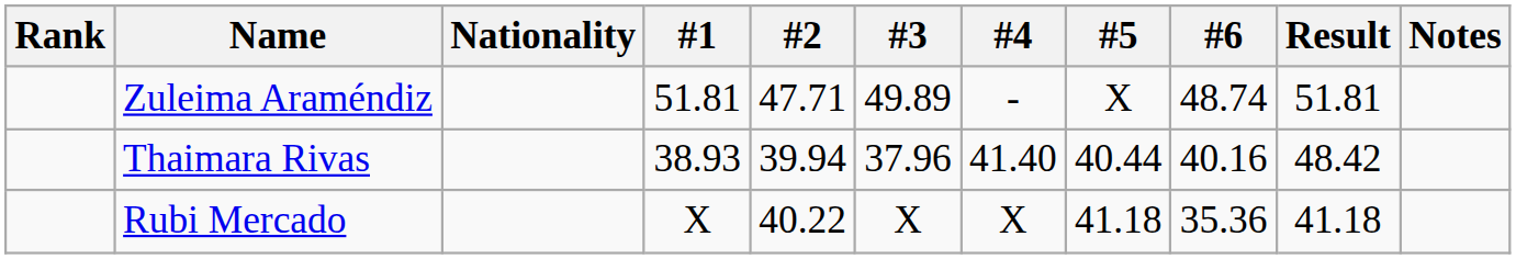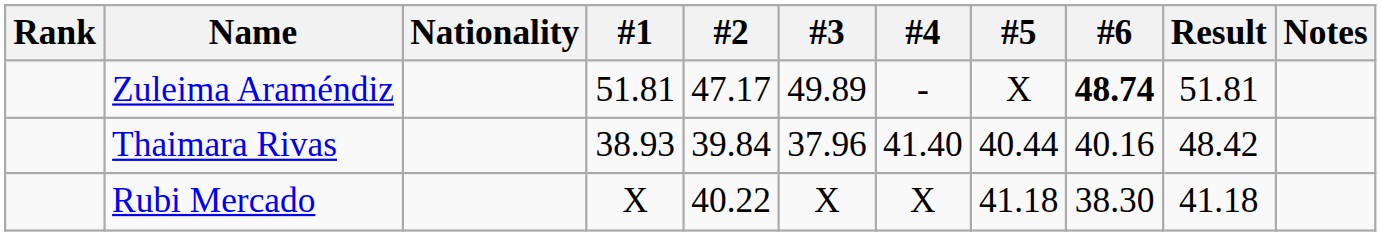 <table class="wikitable sortable" style="text-align:center">
 <tr>
 <th>Rank</th>
 <th>Name</th>
 <th>Nationality</th>
 <th>#1</th>
 <th>#2</th>
 <th>#3</th>
 <th>#4</th>
 <th>#5</th>
 <th>#6</th>
 <th>Result</th>
 <th>Notes</th>
 </tr>
 <tr>
 <td></td>
 <td align=left><a href='#'>Zuleima Araméndiz</a></td>
 <td align=left></td>
 <td>51.81</td>
-<td>47.71</td>
+<td>47.17</td>
 <td>49.89</td>
 <td>-</td>
 <td>X</td>
-<td>48.74</td>
+<td><strong>48.74</strong></td>
 <td>51.81</td>
 <td></td>
 </tr>
 <tr>
 <td></td>
 <td align=left><a href='#'>Thaimara Rivas</a></td>
 <td align=left></td>
 <td>38.93</td>
-<td>39.94</td>
+<td>39.84</td>
 <td>37.96</td>
 <td>41.40</td>
 <td>40.44</td>
 <td>40.16</td>
 <td>48.42</td>
 <td></td>
 </tr>
 <tr>
 <td></td>
 <td align=left><a href='#'>Rubi Mercado</a></td>
 <td align=left></td>
 <td>X</td>
 <td>40.22</td>
 <td>X</td>
 <td>X</td>
 <td>41.18</td>
-<td>35.36</td>
+<td>38.30</td>
 <td>41.18</td>
 <td></td>
 </tr>
 </table>
